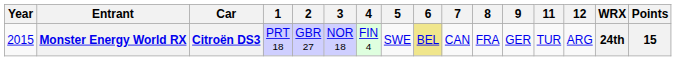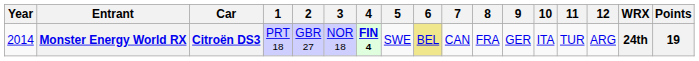 <table class="wikitable" border="1" style="text-align:center; font-size:90%;">
 <tr valign="top">
 <th>Year</th>
 <th>Entrant</th>
 <th>Car</th>
 <th>1</th>
 <th>2</th>
 <th>3</th>
 <th>4</th>
 <th>5</th>
 <th>6</th>
 <th>7</th>
 <th>8</th>
 <th>9</th>
+<th>10</th>
 <th>11</th>
 <th>12</th>
 <th>WRX</th>
 <th>Points</th>
 </tr>
 <tr>
-<td><a href='#'>2015</a></td>
+<td><a href='#'>2014</a></td>
 <th><a href='#'>Monster Energy World RX</a></th>
 <th><a href='#'>Citroën DS3</a></th>
 <td style="background:#CFCFFF;"><a href='#'>PRT</a><br><small>18</small></td>
 <td style="background:#CFCFFF;"><a href='#'>GBR</a><br><small>27</small></td>
 <td style="background:#CFCFFF;"><a href='#'>NOR</a><br><small>18</small></td>
-<td style="background:#DFFFDF;"><a href='#'>FIN</a><br><small>4</small></td>
+<td style="background:#DFFFDF;"><strong><a href='#'>FIN</a><br><small>4</small></strong></td>
 <td><a href='#'>SWE</a><br></td>
 <td style="background: khaki;"><a href='#'>BEL</a><br></td>
 <td><a href='#'>CAN</a><br></td>
 <td><a href='#'>FRA</a><br></td>
 <td><a href='#'>GER</a><br></td>
+<td><a href='#'>ITA</a><br></td>
 <td><a href='#'>TUR</a><br></td>
 <td><a href='#'>ARG</a><br></td>
 <th>24th</th>
-<th>15</th>
+<th>19</th>
 </tr>
 </table>
